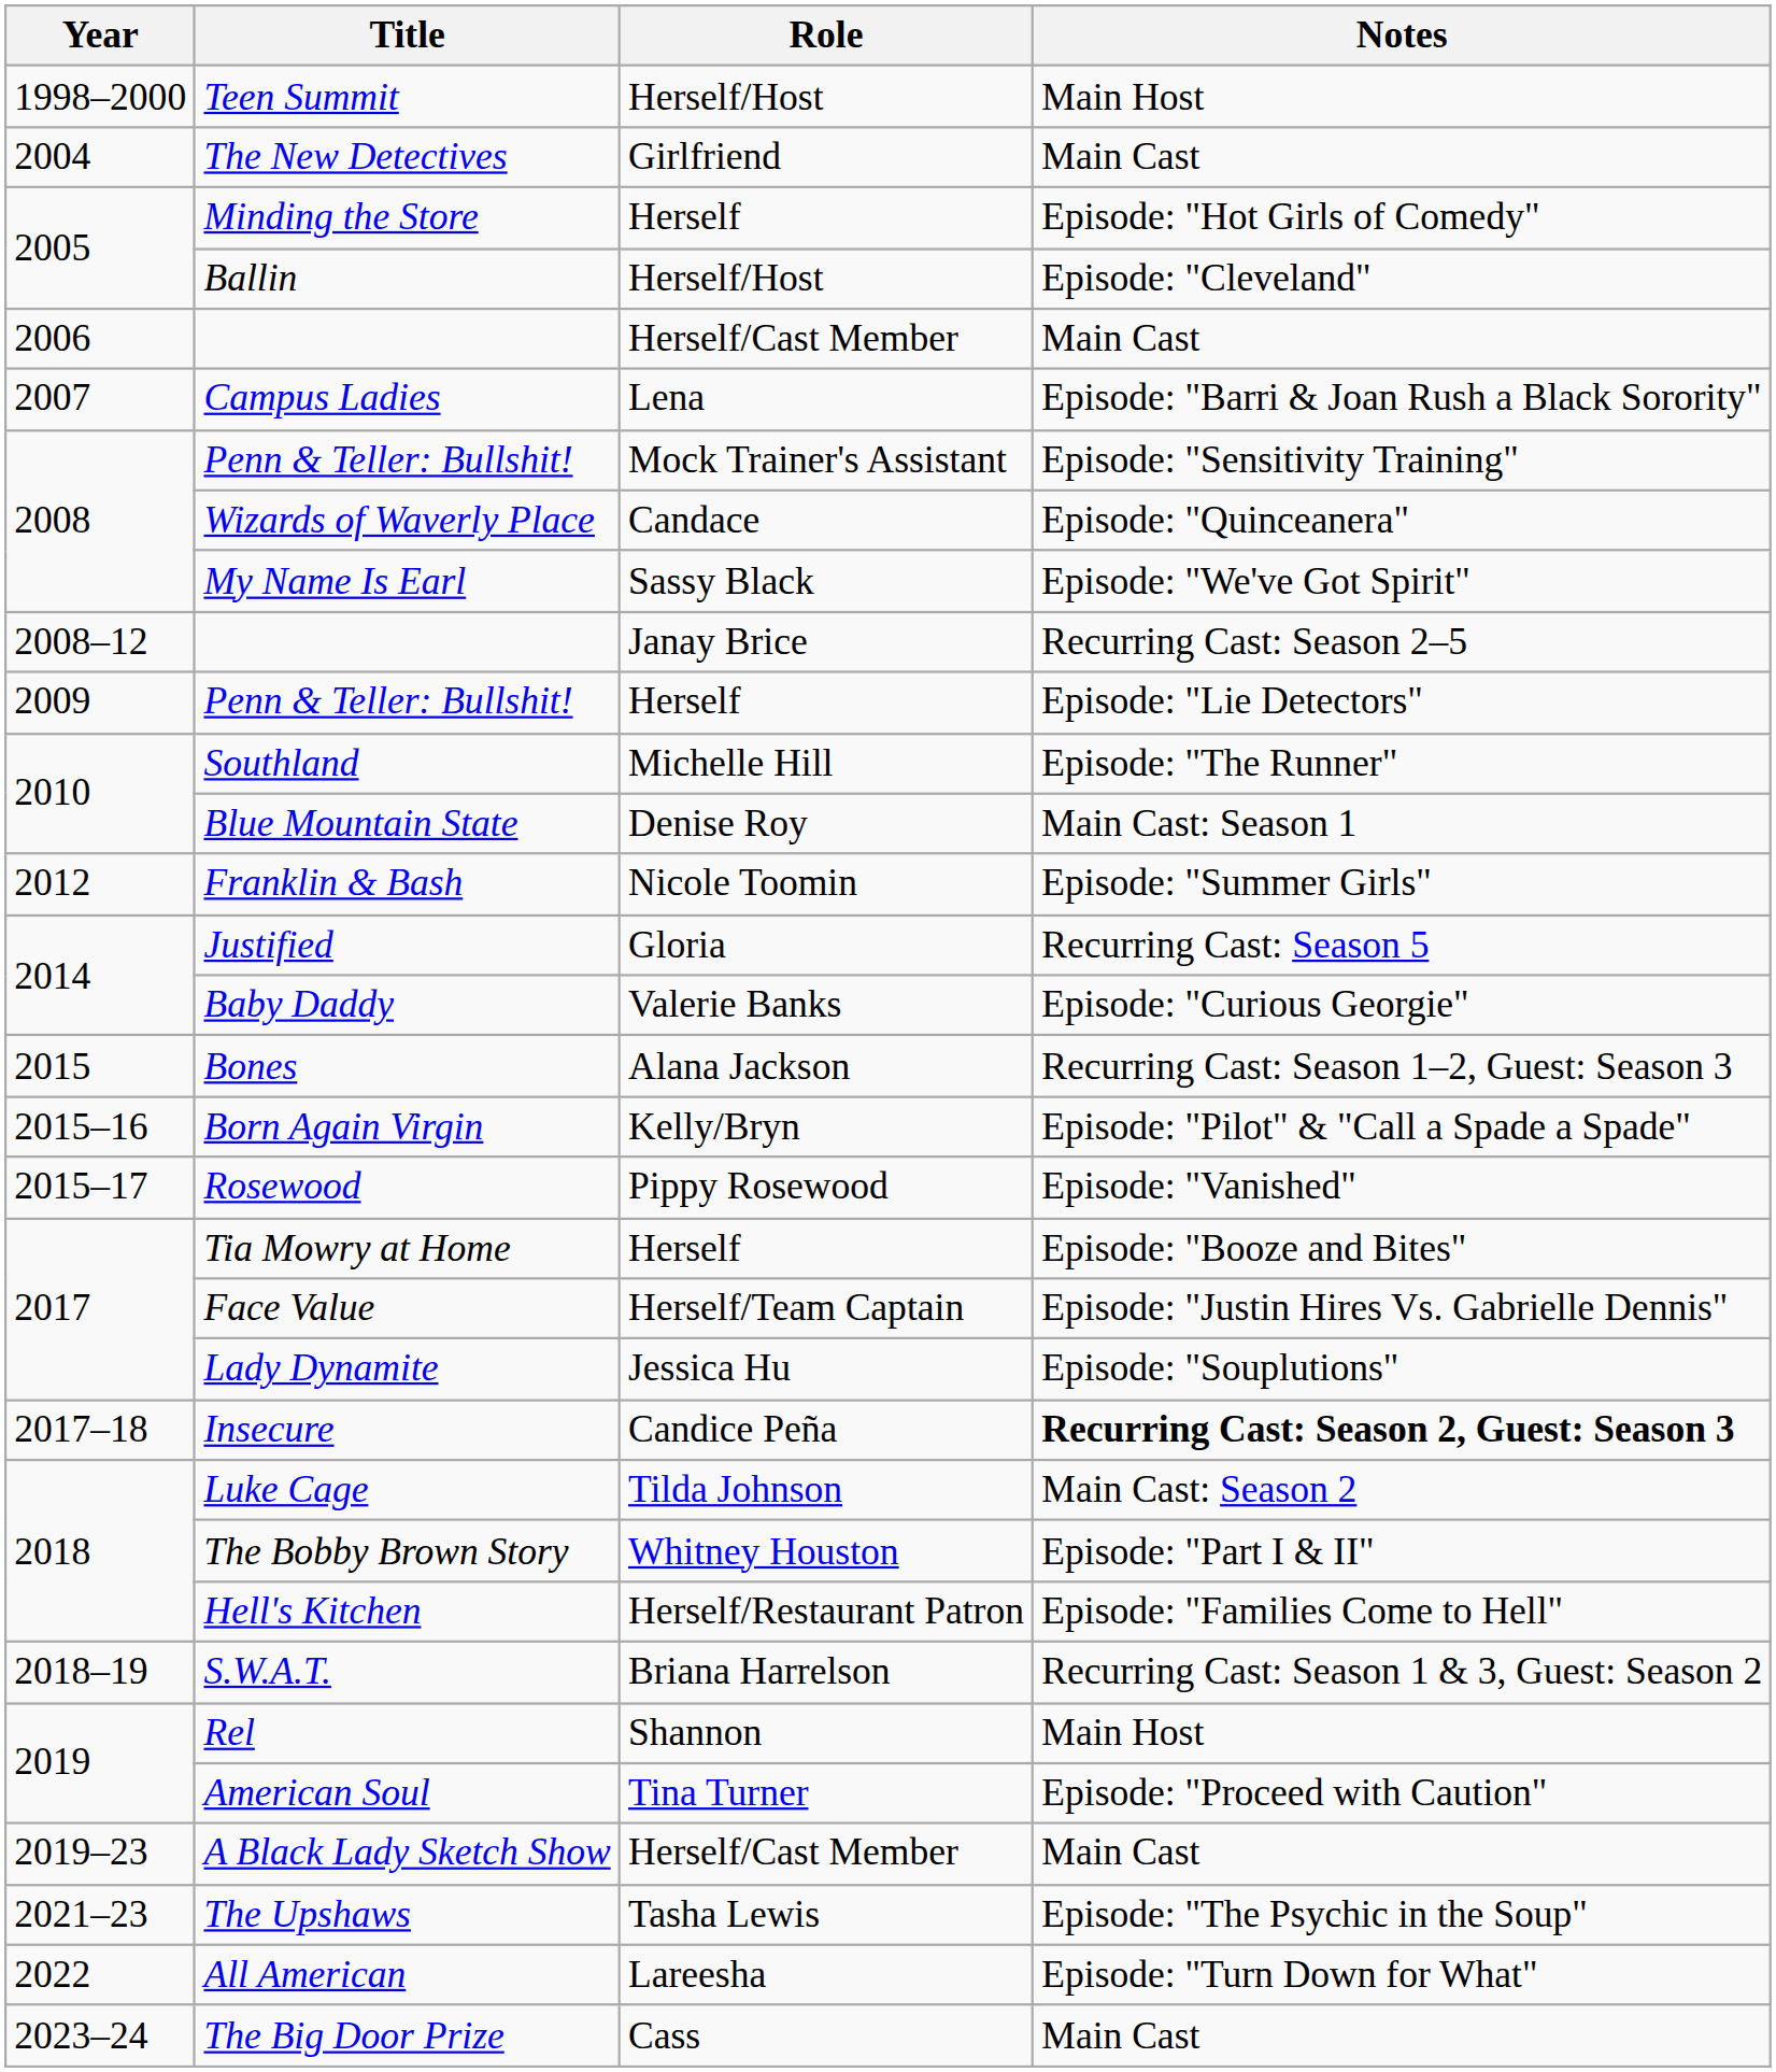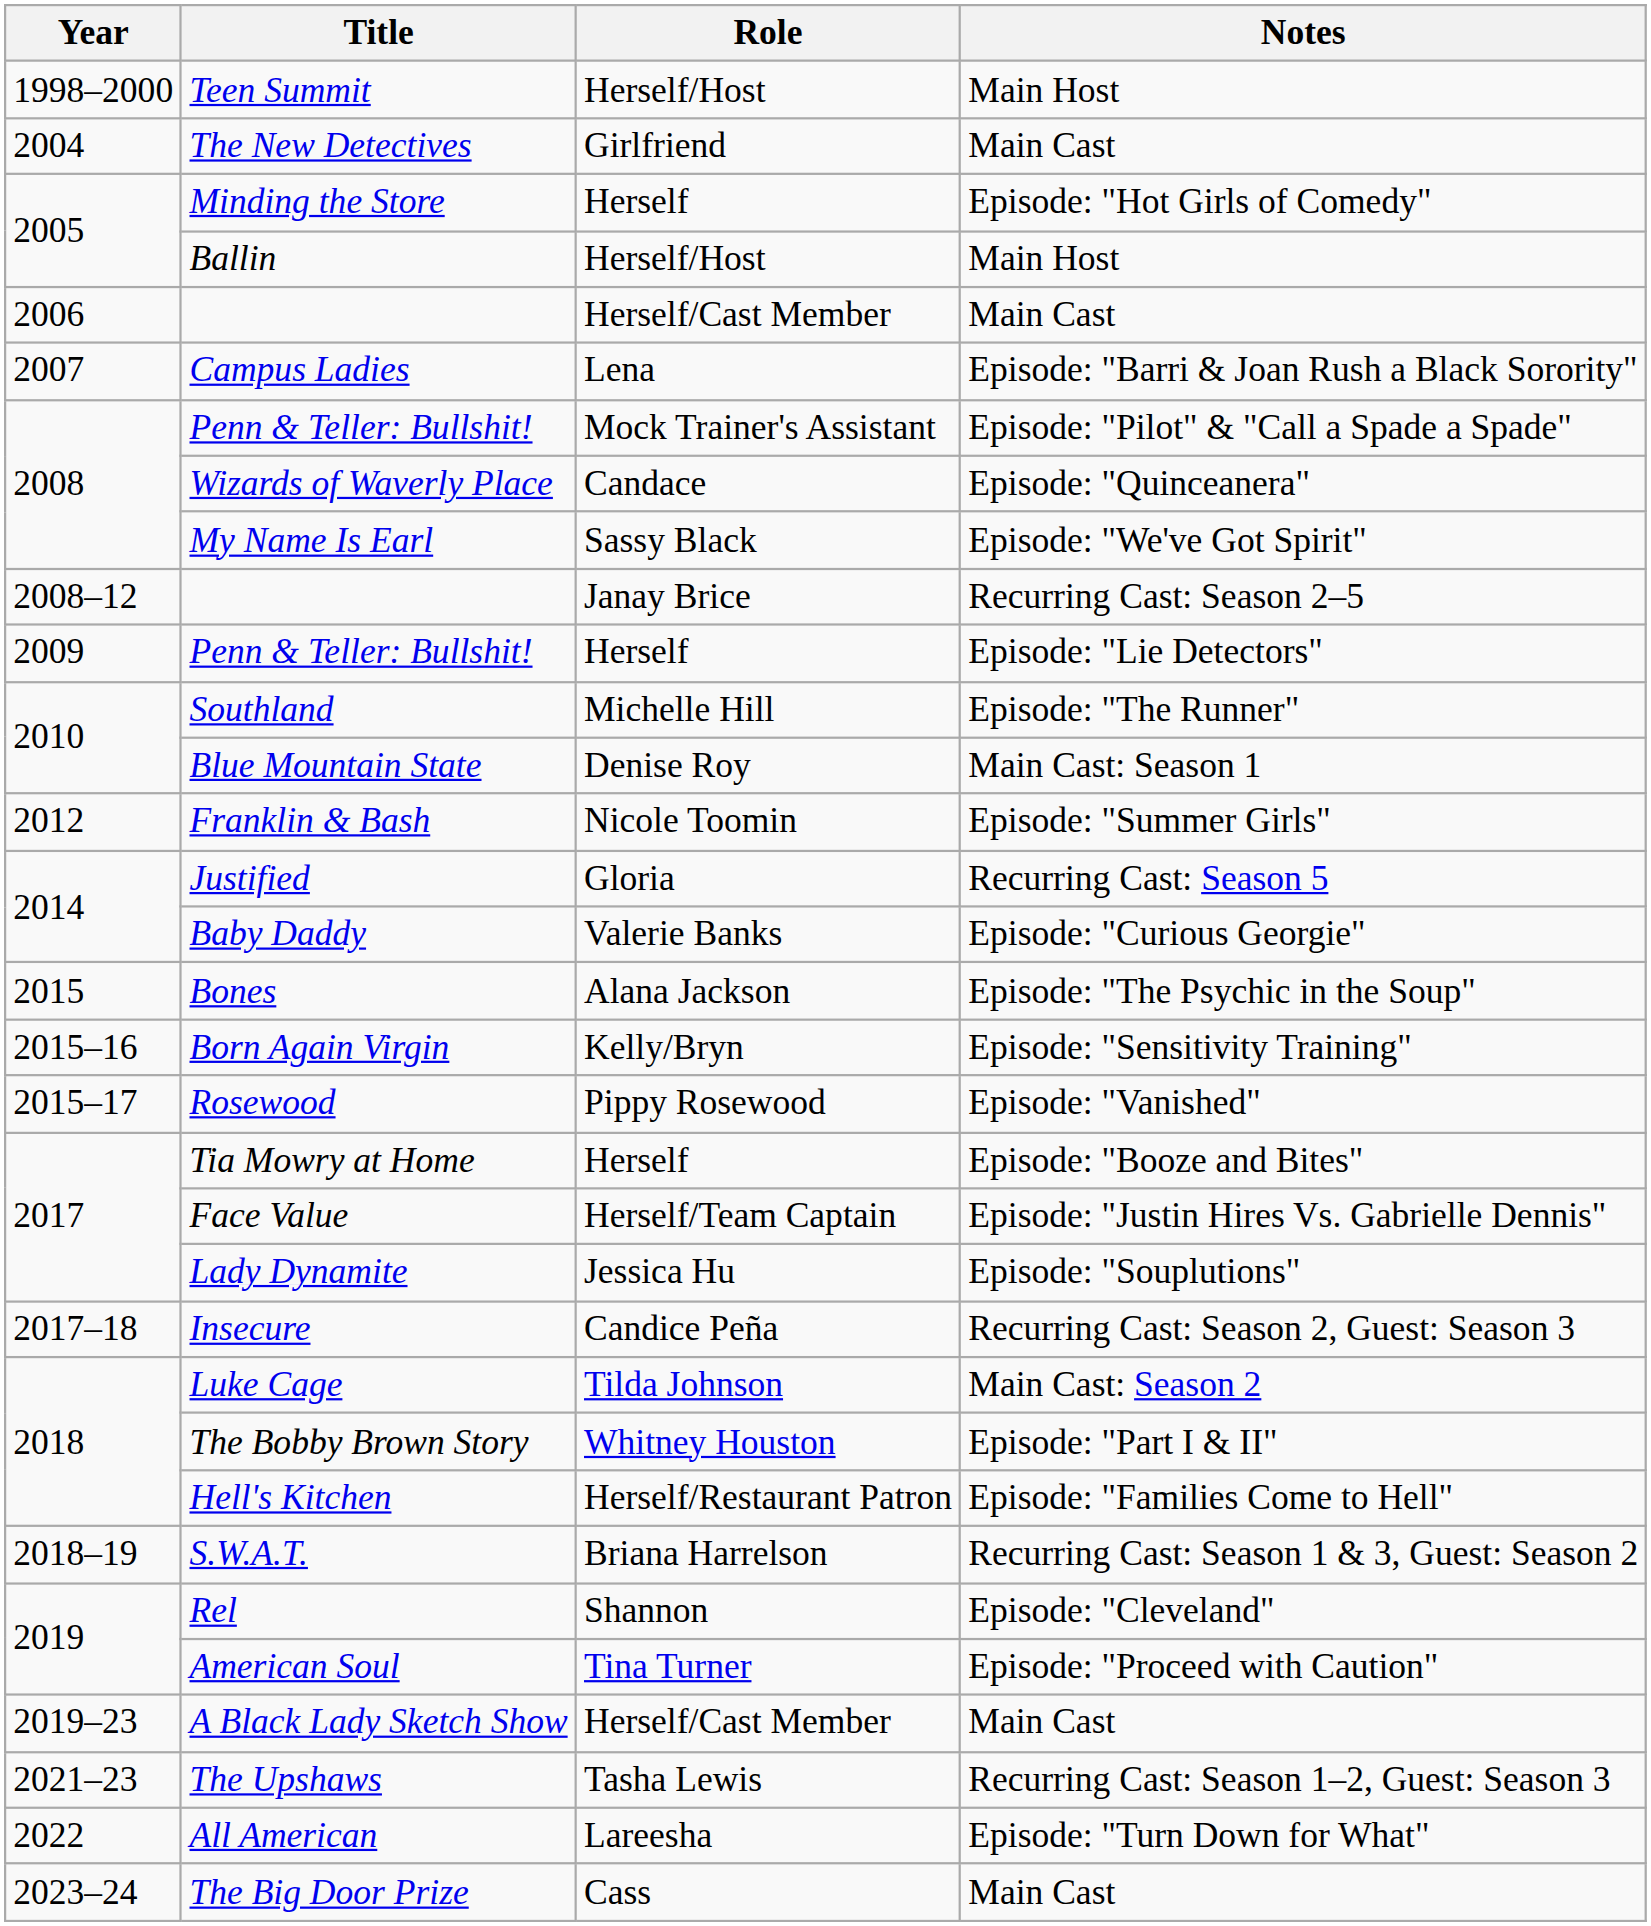 <table class="wikitable sortable">
 <tr>
 <th>Year</th>
 <th>Title</th>
 <th>Role</th>
 <th>Notes</th>
 </tr>
 <tr>
 <td>1998–2000</td>
 <td><em><a href='#'>Teen Summit</a></em></td>
 <td>Herself/Host</td>
 <td>Main Host</td>
 </tr>
 <tr>
 <td>2004</td>
 <td><em><a href='#'>The New Detectives</a></em></td>
 <td>Girlfriend</td>
 <td>Main Cast</td>
 </tr>
 <tr>
 <td rowspan="2">2005</td>
 <td><em><a href='#'>Minding the Store</a></em></td>
 <td>Herself</td>
 <td>Episode: "Hot Girls of Comedy"</td>
 </tr>
 <tr>
 <td><em>Ballin</em></td>
 <td>Herself/Host</td>
-<td>Episode: "Cleveland"</td>
+<td>Main Host</td>
 </tr>
 <tr>
 <td>2006</td>
 <td><em></em></td>
 <td>Herself/Cast Member</td>
 <td>Main Cast</td>
 </tr>
 <tr>
 <td>2007</td>
 <td><em><a href='#'>Campus Ladies</a></em></td>
 <td>Lena</td>
 <td>Episode: "Barri & Joan Rush a Black Sorority"</td>
 </tr>
 <tr>
 <td rowspan="3">2008</td>
 <td><em><a href='#'>Penn & Teller: Bullshit!</a></em></td>
 <td>Mock Trainer's Assistant</td>
-<td>Episode: "Sensitivity Training"</td>
+<td>Episode: "Pilot" & "Call a Spade a Spade"</td>
 </tr>
 <tr>
 <td><em><a href='#'>Wizards of Waverly Place</a></em></td>
 <td>Candace</td>
 <td>Episode: "Quinceanera"</td>
 </tr>
 <tr>
 <td><em><a href='#'>My Name Is Earl</a></em></td>
 <td>Sassy Black</td>
 <td>Episode: "We've Got Spirit"</td>
 </tr>
 <tr>
 <td>2008–12</td>
 <td><em></em></td>
 <td>Janay Brice</td>
 <td>Recurring Cast: Season 2–5</td>
 </tr>
 <tr>
 <td>2009</td>
 <td><em><a href='#'>Penn & Teller: Bullshit!</a></em></td>
 <td>Herself</td>
 <td>Episode: "Lie Detectors"</td>
 </tr>
 <tr>
 <td rowspan="2">2010</td>
 <td><em><a href='#'>Southland</a></em></td>
 <td>Michelle Hill</td>
 <td>Episode: "The Runner"</td>
 </tr>
 <tr>
 <td><em><a href='#'>Blue Mountain State</a></em></td>
 <td>Denise Roy</td>
 <td>Main Cast: Season 1</td>
 </tr>
 <tr>
 <td>2012</td>
 <td><em><a href='#'>Franklin & Bash</a></em></td>
 <td>Nicole Toomin</td>
 <td>Episode: "Summer Girls"</td>
 </tr>
 <tr>
 <td rowspan="2">2014</td>
 <td><em><a href='#'>Justified</a></em></td>
 <td>Gloria</td>
 <td>Recurring Cast: <a href='#'>Season 5</a></td>
 </tr>
 <tr>
 <td><em><a href='#'>Baby Daddy</a></em></td>
 <td>Valerie Banks</td>
 <td>Episode: "Curious Georgie"</td>
 </tr>
 <tr>
 <td>2015</td>
 <td><em><a href='#'>Bones</a></em></td>
 <td>Alana Jackson</td>
-<td>Recurring Cast: Season 1–2, Guest: Season 3</td>
+<td>Episode: "The Psychic in the Soup"</td>
 </tr>
 <tr>
 <td>2015–16</td>
 <td><em><a href='#'>Born Again Virgin</a></em></td>
 <td>Kelly/Bryn</td>
-<td>Episode: "Pilot" & "Call a Spade a Spade"</td>
+<td>Episode: "Sensitivity Training"</td>
 </tr>
 <tr>
 <td>2015–17</td>
 <td><em><a href='#'>Rosewood</a></em></td>
 <td>Pippy Rosewood</td>
 <td>Episode: "Vanished"</td>
 </tr>
 <tr>
 <td rowspan="3">2017</td>
 <td><em>Tia Mowry at Home</em></td>
 <td>Herself</td>
 <td>Episode: "Booze and Bites"</td>
 </tr>
 <tr>
 <td><em>Face Value</em></td>
 <td>Herself/Team Captain</td>
 <td>Episode: "Justin Hires Vs. Gabrielle Dennis"</td>
 </tr>
 <tr>
 <td><em><a href='#'>Lady Dynamite</a></em></td>
 <td>Jessica Hu</td>
 <td>Episode: "Souplutions"</td>
 </tr>
 <tr>
 <td>2017–18</td>
 <td><em><a href='#'>Insecure</a></em></td>
 <td>Candice Peña</td>
-<td><strong>Recurring Cast: Season 2, Guest: Season 3</strong></td>
+<td>Recurring Cast: Season 2, Guest: Season 3</td>
 </tr>
 <tr>
 <td rowspan="3">2018</td>
 <td><em><a href='#'>Luke Cage</a></em></td>
 <td><a href='#'>Tilda Johnson</a></td>
 <td>Main Cast: <a href='#'>Season 2</a></td>
 </tr>
 <tr>
 <td><em>The Bobby Brown Story</em></td>
 <td><a href='#'>Whitney Houston</a></td>
 <td>Episode: "Part I & II"</td>
 </tr>
 <tr>
 <td><em><a href='#'>Hell's Kitchen</a></em></td>
 <td>Herself/Restaurant Patron</td>
 <td>Episode: "Families Come to Hell"</td>
 </tr>
 <tr>
 <td>2018–19</td>
 <td><em><a href='#'>S.W.A.T.</a></em></td>
 <td>Briana Harrelson</td>
 <td>Recurring Cast: Season 1 & 3, Guest: Season 2</td>
 </tr>
 <tr>
 <td rowspan="2">2019</td>
 <td><em><a href='#'>Rel</a></em></td>
 <td>Shannon</td>
-<td>Main Host</td>
+<td>Episode: "Cleveland"</td>
 </tr>
 <tr>
 <td><em><a href='#'>American Soul</a></em></td>
 <td><a href='#'>Tina Turner</a></td>
 <td>Episode: "Proceed with Caution"</td>
 </tr>
 <tr>
 <td>2019–23</td>
 <td><em><a href='#'>A Black Lady Sketch Show</a></em></td>
 <td>Herself/Cast Member</td>
 <td>Main Cast</td>
 </tr>
 <tr>
 <td>2021–23</td>
 <td><em><a href='#'>The Upshaws</a></em></td>
 <td>Tasha Lewis</td>
-<td>Episode: "The Psychic in the Soup"</td>
+<td>Recurring Cast: Season 1–2, Guest: Season 3</td>
 </tr>
 <tr>
 <td>2022</td>
 <td><em><a href='#'>All American</a></em></td>
 <td>Lareesha</td>
 <td>Episode: "Turn Down for What"</td>
 </tr>
 <tr>
 <td>2023–24</td>
 <td><em><a href='#'>The Big Door Prize</a></em></td>
 <td>Cass</td>
 <td>Main Cast</td>
 </tr>
 </table>
